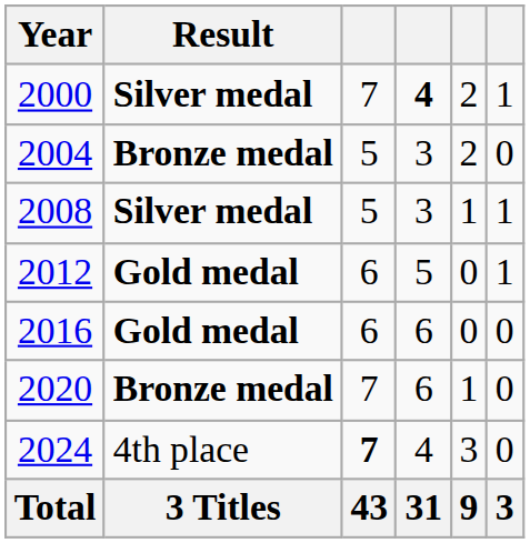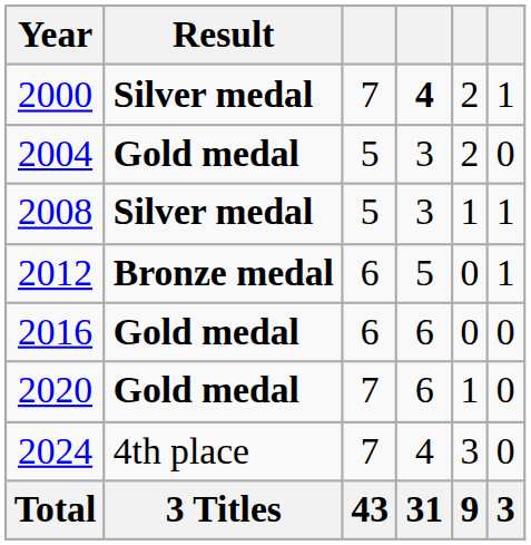 <table class="wikitable" style="text-align: center;">
 <tr>
 <th>Year</th>
 <th>Result</th>
 <th></th>
 <th></th>
 <th></th>
 <th></th>
 </tr>
 <tr>
 <td> <a href='#'>2000</a></td>
 <td style="text-align:left;"><strong> Silver medal</strong></td>
 <td>7</td>
 <td><strong>4</strong></td>
 <td>2</td>
 <td>1</td>
 </tr>
 <tr>
 <td> <a href='#'>2004</a></td>
-<td style="text-align:left;"><strong> Bronze medal</strong></td>
+<td style="text-align:left;"><strong> Gold medal</strong></td>
 <td>5</td>
 <td>3</td>
 <td>2</td>
 <td>0</td>
 </tr>
 <tr>
 <td> <a href='#'>2008</a></td>
 <td style="text-align:left;"><strong> Silver medal</strong></td>
 <td>5</td>
 <td>3</td>
 <td>1</td>
 <td>1</td>
 </tr>
 <tr>
 <td> <a href='#'>2012</a></td>
-<td style="text-align:left;"><strong> Gold medal</strong></td>
+<td style="text-align:left;"><strong> Bronze medal</strong></td>
 <td>6</td>
 <td>5</td>
 <td>0</td>
 <td>1</td>
 </tr>
 <tr>
 <td> <a href='#'>2016</a></td>
 <td style="text-align:left;"><strong> Gold medal</strong></td>
 <td>6</td>
 <td>6</td>
 <td>0</td>
 <td>0</td>
 </tr>
 <tr>
 <td> <a href='#'>2020</a></td>
-<td style="text-align:left;"><strong> Bronze medal</strong></td>
+<td style="text-align:left;"><strong> Gold medal</strong></td>
 <td>7</td>
 <td>6</td>
 <td>1</td>
 <td>0</td>
 </tr>
 <tr>
 <td> <a href='#'>2024</a></td>
 <td style="text-align:left;">4th place</td>
-<td><strong>7</strong></td>
+<td>7</td>
 <td>4</td>
 <td>3</td>
 <td>0</td>
 </tr>
 <tr>
 <th>Total</th>
 <th>3 Titles</th>
 <th>43</th>
 <th>31</th>
 <th>9</th>
 <th>3</th>
 </tr>
 </table>
